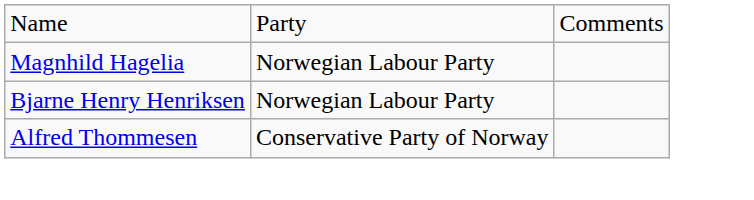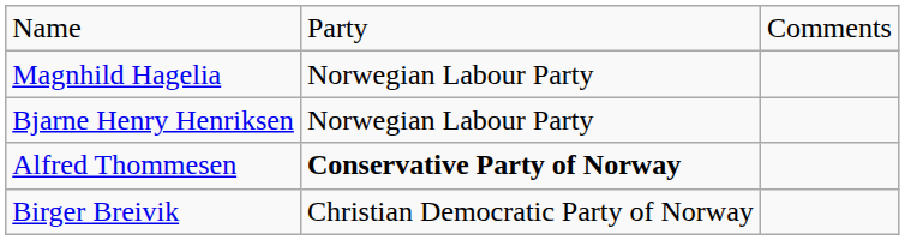 <table class="wikitable">
 <tr>
 <td>Name</td>
 <td>Party</td>
 <td>Comments</td>
 </tr>
 <tr>
 <td><a href='#'>Magnhild Hagelia</a></td>
 <td>Norwegian Labour Party</td>
 <td></td>
 </tr>
 <tr>
 <td><a href='#'>Bjarne Henry Henriksen</a></td>
 <td>Norwegian Labour Party</td>
 <td></td>
 </tr>
 <tr>
 <td><a href='#'>Alfred Thommesen</a></td>
-<td>Conservative Party of Norway</td>
+<td><strong>Conservative Party of Norway</strong></td>
+<td></td>
+</tr>
+<tr>
+<td><a href='#'>Birger Breivik</a></td>
+<td>Christian Democratic Party of Norway</td>
 <td></td>
 </tr>
 </table>
